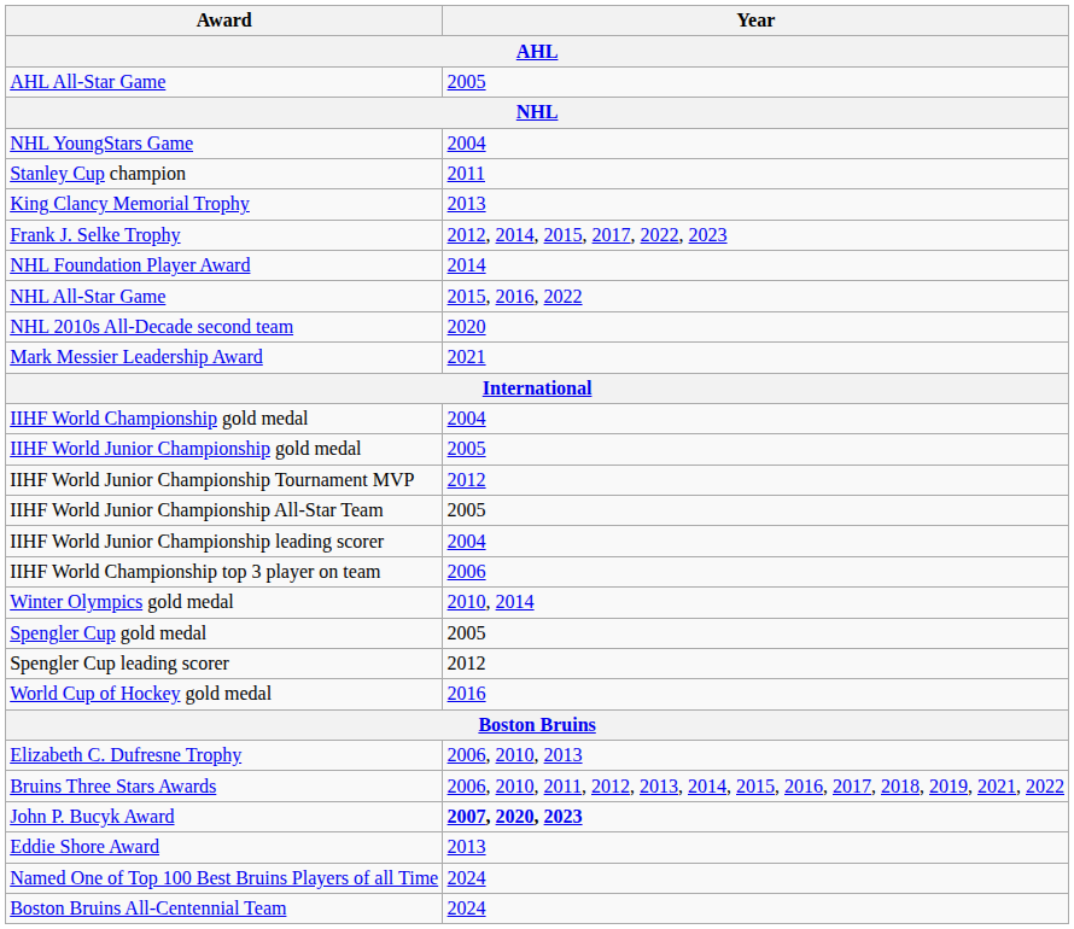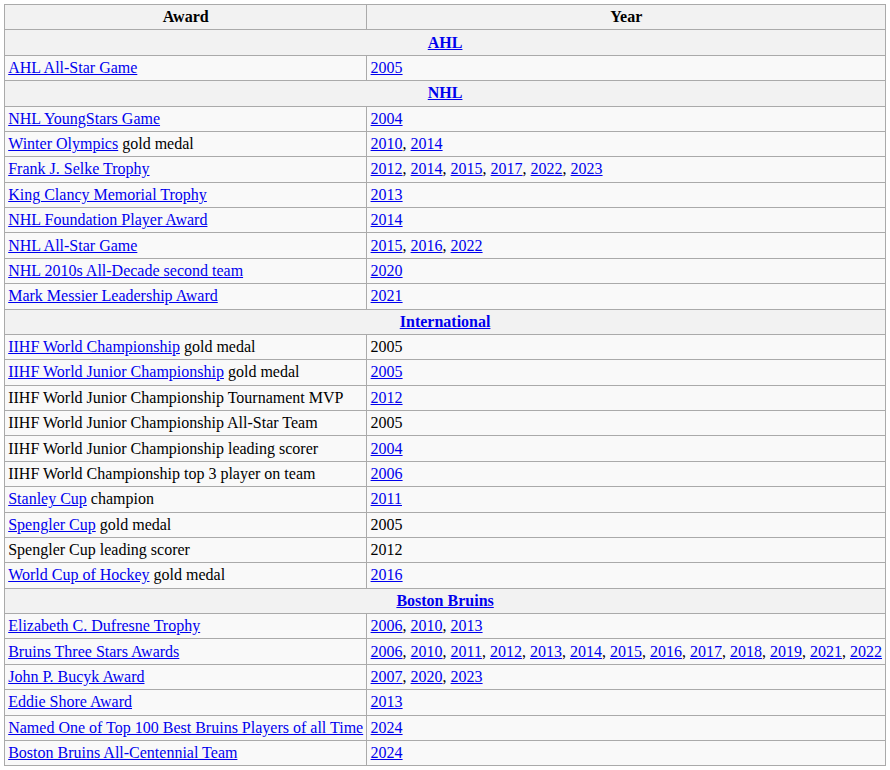 <table class="wikitable">
 <tr>
 <th>Award</th>
 <th>Year</th>
 </tr>
 <tr>
 <th colspan="2"><a href='#'>AHL</a></th>
 </tr>
 <tr>
 <td><a href='#'>AHL All-Star Game</a></td>
 <td><a href='#'>2005</a></td>
 </tr>
 <tr>
 <th colspan="2"><a href='#'>NHL</a></th>
 </tr>
 <tr>
 <td><a href='#'>NHL YoungStars Game</a></td>
 <td><a href='#'>2004</a></td>
 </tr>
 <tr>
-<td><a href='#'>Stanley Cup</a> champion</td>
-<td><a href='#'>2011</a></td>
+<td><a href='#'>Winter Olympics</a> gold medal</td>
+<td><a href='#'>2010</a>, <a href='#'>2014</a></td>
+</tr>
+<tr>
+<td><a href='#'>Frank J. Selke Trophy</a></td>
+<td><a href='#'>2012</a>, <a href='#'>2014</a>, <a href='#'>2015</a>, <a href='#'>2017</a>, <a href='#'>2022</a>, <a href='#'>2023</a></td>
 </tr>
 <tr>
 <td><a href='#'>King Clancy Memorial Trophy</a></td>
 <td><a href='#'>2013</a></td>
-</tr>
-<tr>
-<td><a href='#'>Frank J. Selke Trophy</a></td>
-<td><a href='#'>2012</a>, <a href='#'>2014</a>, <a href='#'>2015</a>, <a href='#'>2017</a>, <a href='#'>2022</a>, <a href='#'>2023</a></td>
 </tr>
 <tr>
 <td><a href='#'>NHL Foundation Player Award</a></td>
 <td><a href='#'>2014</a></td>
 </tr>
 <tr>
 <td><a href='#'>NHL All-Star Game</a></td>
 <td><a href='#'>2015</a>, <a href='#'>2016</a>, <a href='#'>2022</a></td>
 </tr>
 <tr>
 <td><a href='#'>NHL 2010s All-Decade second team</a></td>
 <td><a href='#'>2020</a></td>
 </tr>
 <tr>
 <td><a href='#'>Mark Messier Leadership Award</a></td>
 <td><a href='#'>2021</a></td>
 </tr>
 <tr>
 <th colspan="2"><a href='#'>International</a></th>
 </tr>
 <tr>
 <td><a href='#'>IIHF World Championship</a> gold medal</td>
-<td><a href='#'>2004</a></td>
+<td>2005</td>
 </tr>
 <tr>
 <td><a href='#'>IIHF World Junior Championship</a> gold medal</td>
 <td><a href='#'>2005</a></td>
 </tr>
 <tr>
 <td>IIHF World Junior Championship Tournament MVP</td>
 <td><a href='#'>2012</a></td>
 </tr>
 <tr>
 <td>IIHF World Junior Championship All-Star Team</td>
 <td>2005</td>
 </tr>
 <tr>
 <td>IIHF World Junior Championship leading scorer</td>
 <td><a href='#'>2004</a></td>
 </tr>
 <tr>
 <td>IIHF World Championship top 3 player on team</td>
 <td><a href='#'>2006</a></td>
 </tr>
 <tr>
-<td><a href='#'>Winter Olympics</a> gold medal</td>
-<td><a href='#'>2010</a>, <a href='#'>2014</a></td>
+<td><a href='#'>Stanley Cup</a> champion</td>
+<td><a href='#'>2011</a></td>
 </tr>
 <tr>
 <td><a href='#'>Spengler Cup</a> gold medal</td>
 <td>2005</td>
 </tr>
 <tr>
 <td>Spengler Cup leading scorer</td>
 <td>2012</td>
 </tr>
 <tr>
 <td><a href='#'>World Cup of Hockey</a> gold medal</td>
 <td><a href='#'>2016</a></td>
 </tr>
 <tr>
 <th colspan="2"><a href='#'>Boston Bruins</a></th>
 </tr>
 <tr>
 <td><a href='#'>Elizabeth C. Dufresne Trophy</a></td>
 <td><a href='#'>2006</a>, <a href='#'>2010</a>, <a href='#'>2013</a></td>
 </tr>
 <tr>
 <td><a href='#'>Bruins Three Stars Awards</a></td>
 <td><a href='#'>2006</a>, <a href='#'>2010</a>, <a href='#'>2011</a>, <a href='#'>2012</a>, <a href='#'>2013</a>, <a href='#'>2014</a>, <a href='#'>2015</a>, <a href='#'>2016</a>, <a href='#'>2017</a>, <a href='#'>2018</a>, <a href='#'>2019</a>, <a href='#'>2021</a>, <a href='#'>2022</a></td>
 </tr>
 <tr>
 <td><a href='#'>John P. Bucyk Award</a></td>
-<td><strong><a href='#'>2007</a>, <a href='#'>2020</a>, <a href='#'>2023</a></strong></td>
+<td><a href='#'>2007</a>, <a href='#'>2020</a>, <a href='#'>2023</a></td>
 </tr>
 <tr>
 <td><a href='#'>Eddie Shore Award</a></td>
 <td><a href='#'>2013</a></td>
 </tr>
 <tr>
 <td><a href='#'>Named One of Top 100 Best Bruins Players of all Time</a></td>
 <td><a href='#'>2024</a></td>
 </tr>
 <tr>
 <td><a href='#'>Boston Bruins All-Centennial Team</a></td>
 <td><a href='#'>2024</a></td>
 </tr>
 </table>
